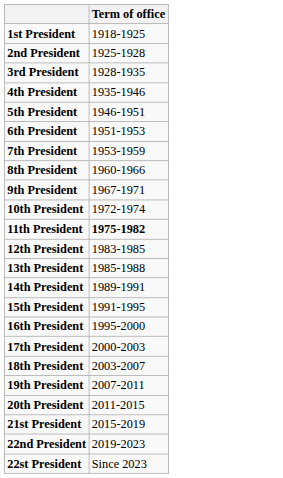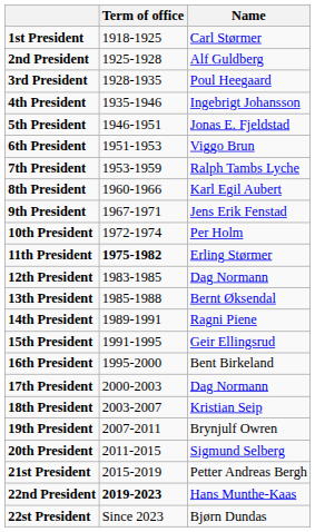 <table class="wikitable">
 <tr>
 <th></th>
 <th>Term of office</th>
+<th>Name</th>
 </tr>
 <tr>
 <td><strong>1st President</strong></td>
 <td>1918-1925</td>
+<td><a href='#'>Carl Størmer</a></td>
 </tr>
 <tr>
 <td><strong>2nd President</strong></td>
 <td>1925-1928</td>
+<td><a href='#'>Alf Guldberg</a></td>
 </tr>
 <tr>
 <td><strong>3rd President</strong></td>
 <td>1928-1935</td>
+<td><a href='#'>Poul Heegaard</a></td>
 </tr>
 <tr>
 <td><strong>4th President</strong></td>
 <td>1935-1946</td>
+<td><a href='#'>Ingebrigt Johansson</a></td>
 </tr>
 <tr>
 <td><strong>5th President</strong></td>
 <td>1946-1951</td>
+<td><a href='#'>Jonas E. Fjeldstad</a></td>
 </tr>
 <tr>
 <td><strong>6th President</strong></td>
 <td>1951-1953</td>
+<td><a href='#'>Viggo Brun</a></td>
 </tr>
 <tr>
 <td><strong>7th President</strong></td>
 <td>1953-1959</td>
+<td><a href='#'>Ralph Tambs Lyche</a></td>
 </tr>
 <tr>
 <td><strong>8th President</strong></td>
 <td>1960-1966</td>
+<td><a href='#'>Karl Egil Aubert</a></td>
 </tr>
 <tr>
 <td><strong>9th President</strong></td>
 <td>1967-1971</td>
+<td><a href='#'>Jens Erik Fenstad</a></td>
 </tr>
 <tr>
 <td><strong>10th President</strong></td>
 <td>1972-1974</td>
+<td><a href='#'>Per Holm</a></td>
 </tr>
 <tr>
 <td><strong>11th President</strong></td>
 <td><strong>1975-1982</strong></td>
+<td><a href='#'>Erling Størmer</a></td>
 </tr>
 <tr>
 <td><strong>12th President</strong></td>
 <td>1983-1985</td>
+<td><a href='#'>Dag Normann</a></td>
 </tr>
 <tr>
 <td><strong>13th President</strong></td>
 <td>1985-1988</td>
+<td><a href='#'>Bernt Øksendal</a></td>
 </tr>
 <tr>
 <td><strong>14th President</strong></td>
 <td>1989-1991</td>
+<td><a href='#'>Ragni Piene</a></td>
 </tr>
 <tr>
 <td><strong>15th President</strong></td>
 <td>1991-1995</td>
+<td><a href='#'>Geir Ellingsrud</a></td>
 </tr>
 <tr>
 <td><strong>16th President</strong></td>
 <td>1995-2000</td>
+<td>Bent Birkeland</td>
 </tr>
 <tr>
 <td><strong>17th President</strong></td>
 <td>2000-2003</td>
+<td><a href='#'>Dag Normann</a></td>
 </tr>
 <tr>
 <td><strong>18th President</strong></td>
 <td>2003-2007</td>
+<td><a href='#'>Kristian Seip</a></td>
 </tr>
 <tr>
 <td><strong>19th President</strong></td>
 <td>2007-2011</td>
+<td>Brynjulf Owren</td>
 </tr>
 <tr>
 <td><strong>20th President</strong></td>
 <td>2011-2015</td>
+<td><a href='#'>Sigmund Selberg</a></td>
 </tr>
 <tr>
 <td><strong>21st President</strong></td>
 <td>2015-2019</td>
+<td>Petter Andreas Bergh</td>
 </tr>
 <tr>
 <td><strong>22nd President</strong></td>
-<td>2019-2023</td>
+<td><strong>2019-2023</strong></td>
+<td><a href='#'>Hans Munthe-Kaas</a></td>
 </tr>
 <tr>
 <td><strong>22st President</strong></td>
 <td>Since 2023</td>
+<td>Bjørn Dundas</td>
 </tr>
 </table>
